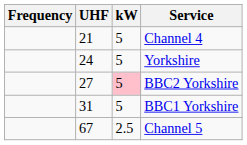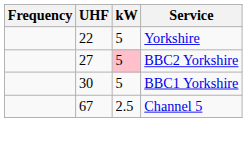 <table class="wikitable sortable">
 <tr>
 <th>Frequency</th>
 <th>UHF</th>
 <th>kW</th>
 <th>Service</th>
 </tr>
 <tr>
 <td></td>
-<td>21</td>
-<td>5</td>
-<td><a href='#'>Channel 4</a></td>
-</tr>
-<tr>
-<td></td>
-<td>24</td>
+<td>22</td>
 <td>5</td>
 <td><a href='#'>Yorkshire</a></td>
 </tr>
 <tr>
 <td></td>
 <td>27</td>
 <td style="background: pink;">5</td>
 <td><a href='#'>BBC2 Yorkshire</a></td>
 </tr>
 <tr>
 <td></td>
-<td>31</td>
+<td>30</td>
 <td>5</td>
 <td><a href='#'>BBC1 Yorkshire</a></td>
 </tr>
 <tr>
 <td></td>
 <td>67</td>
 <td>2.5</td>
 <td><a href='#'>Channel 5</a></td>
 </tr>
 </table>
